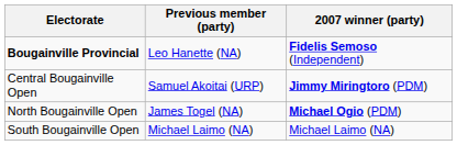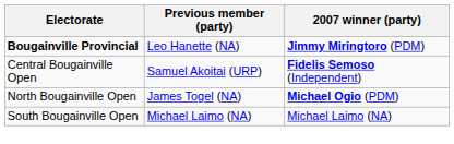 <table class="wikitable" style="text-align: left;" width="600">
 <tr>
 <th>Electorate</th>
 <th>Previous member (party)</th>
 <th>2007 winner (party)</th>
 </tr>
 <tr>
 <td><strong>Bougainville Provincial</strong></td>
 <td><a href='#'>Leo Hanette</a> (<a href='#'>NA</a>)</td>
-<td><strong><a href='#'>Fidelis Semoso</a></strong> (<a href='#'>Independent</a>) </td>
+<td><strong><a href='#'>Jimmy Miringtoro</a></strong> (<a href='#'>PDM</a>) </td>
 </tr>
 <tr>
 <td>Central Bougainville Open</td>
 <td><a href='#'>Samuel Akoitai</a> (<a href='#'>URP</a>)</td>
-<td><strong><a href='#'>Jimmy Miringtoro</a></strong> (<a href='#'>PDM</a>) </td>
+<td><strong><a href='#'>Fidelis Semoso</a></strong> (<a href='#'>Independent</a>) </td>
 </tr>
 <tr>
 <td>North Bougainville Open</td>
 <td><a href='#'>James Togel</a> (<a href='#'>NA</a>)</td>
 <td><strong><a href='#'>Michael Ogio</a></strong> (<a href='#'>PDM</a>) </td>
 </tr>
 <tr>
 <td>South Bougainville Open</td>
 <td><a href='#'>Michael Laimo</a> (<a href='#'>NA</a>)</td>
 <td><a href='#'>Michael Laimo</a> (<a href='#'>NA</a>) </td>
 </tr>
 </table>
